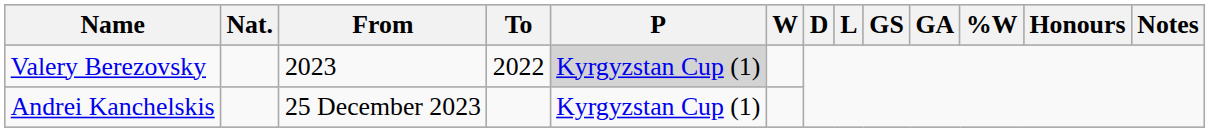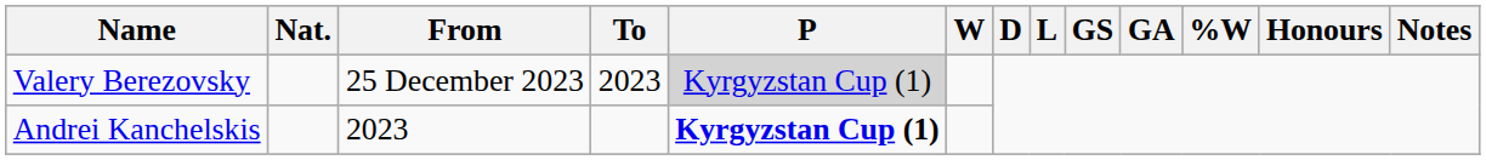 <table class="wikitable sortable" style="text-align: center">
 <tr>
 <th>Name</th>
 <th>Nat.</th>
 <th class="unsortable">From</th>
 <th class="unsortable">To</th>
 <th abbr="TOTAL OF MATCHES PLAYED">P</th>
 <th abbr="MATCHES WON">W</th>
 <th abbr="MATCHES DRAWN">D</th>
 <th abbr="MATCHES LOST">L</th>
 <th abbr="GOALS SCORED">GS</th>
 <th abbr="GOAL AGAINST">GA</th>
 <th abbr="PERCENTAGE OF MATCHES WON">%W</th>
 <th abbr="HONOURS">Honours</th>
 <th abbr="NOTES">Notes</th>
 </tr>
 <tr>
 <td align=left><a href='#'>Valery Berezovsky</a></td>
 <td align=left></td>
-<td align=left>2023</td>
-<td align=left>2022<br></td>
+<td align=left>25 December 2023</td>
+<td align=left>2023<br></td>
 <td style="background: lightgrey;"><a href='#'>Kyrgyzstan Cup</a> (1)</td>
 <td></td>
 </tr>
 <tr>
 <td align=left><a href='#'>Andrei Kanchelskis</a></td>
 <td align=left></td>
-<td align=left>25 December 2023</td>
+<td align=left>2023</td>
 <td align=left><br></td>
-<td><a href='#'>Kyrgyzstan Cup</a> (1)</td>
+<td><strong><a href='#'>Kyrgyzstan Cup</a> (1)</strong></td>
 <td></td>
 </tr>
 </table>
